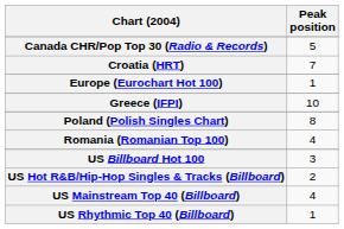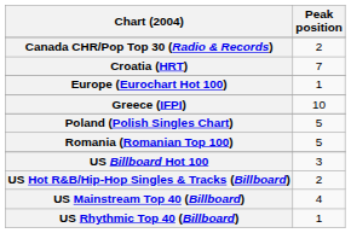 <table class="wikitable sortable plainrowheaders" style="text-align:center">
 <tr>
 <th>Chart (2004)</th>
 <th>Peak<br>position</th>
 </tr>
 <tr>
 </tr>
 <tr>
 </tr>
 <tr>
 </tr>
 <tr>
 </tr>
 <tr>
 </tr>
 <tr>
 <th scope="row">Canada CHR/Pop Top 30 (<em><a href='#'>Radio & Records</a></em>)</th>
-<td>5</td>
+<td>2</td>
 </tr>
 <tr>
 <th scope=row>Croatia (<a href='#'>HRT</a>)</th>
 <td>7</td>
 </tr>
 <tr>
 </tr>
 <tr>
 <th scope="row">Europe (<a href='#'>Eurochart Hot 100</a>)</th>
 <td>1</td>
 </tr>
 <tr>
 </tr>
 <tr>
 </tr>
 <tr>
 <th scope="row">Greece (<a href='#'>IFPI</a>)</th>
 <td>10</td>
 </tr>
 <tr>
 </tr>
 <tr>
 </tr>
 <tr>
 </tr>
 <tr>
 </tr>
 <tr>
 </tr>
 <tr>
 </tr>
 <tr>
 </tr>
 <tr>
 <th scope="row">Poland (<a href='#'>Polish Singles Chart</a>)</th>
-<td>8</td>
+<td>5</td>
 </tr>
 <tr>
 <th scope="row">Romania (<a href='#'>Romanian Top 100</a>)</th>
-<td>4</td>
+<td>5</td>
 </tr>
 <tr>
 </tr>
 <tr>
 </tr>
 <tr>
 </tr>
 <tr>
 </tr>
 <tr>
 </tr>
 <tr>
 <th scope="row">US <a href='#'><em>Billboard</em> Hot 100</a></th>
 <td>3</td>
 </tr>
 <tr>
 <th scope="row">US <a href='#'>Hot R&B/Hip-Hop Singles & Tracks</a> (<em><a href='#'>Billboard</a></em>)</th>
 <td>2</td>
 </tr>
 <tr>
 <th scope="row">US <a href='#'>Mainstream Top 40</a> (<em><a href='#'>Billboard</a></em>)</th>
 <td>4</td>
 </tr>
 <tr>
 <th scope="row">US <a href='#'>Rhythmic Top 40</a> (<em><a href='#'>Billboard</a></em>)</th>
 <td>1</td>
 </tr>
 </table>
